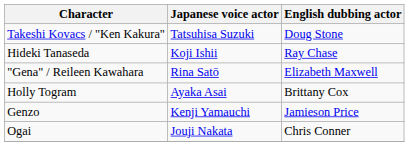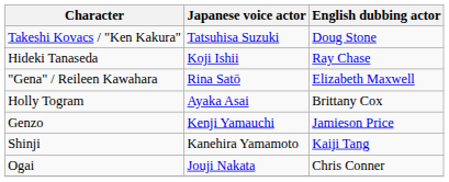 <table class="wikitable">
 <tr>
 <th>Character</th>
 <th>Japanese voice actor</th>
 <th>English dubbing actor</th>
 </tr>
 <tr>
 <td><a href='#'>Takeshi Kovacs</a> / "Ken Kakura"</td>
 <td><a href='#'>Tatsuhisa Suzuki</a></td>
 <td><a href='#'>Doug Stone</a></td>
 </tr>
 <tr>
 <td>Hideki Tanaseda</td>
 <td><a href='#'>Koji Ishii</a></td>
 <td><a href='#'>Ray Chase</a></td>
 </tr>
 <tr>
 <td>"Gena" / Reileen Kawahara</td>
 <td><a href='#'>Rina Satō</a></td>
 <td><a href='#'>Elizabeth Maxwell</a></td>
 </tr>
 <tr>
 <td>Holly Togram</td>
 <td><a href='#'>Ayaka Asai</a></td>
 <td>Brittany Cox</td>
 </tr>
 <tr>
 <td>Genzo</td>
 <td><a href='#'>Kenji Yamauchi</a></td>
 <td><a href='#'>Jamieson Price</a></td>
 </tr>
 <tr>
+<td>Shinji</td>
+<td>Kanehira Yamamoto</td>
+<td><a href='#'>Kaiji Tang</a></td>
+</tr>
+<tr>
 <td>Ogai</td>
 <td><a href='#'>Jouji Nakata</a></td>
 <td>Chris Conner</td>
 </tr>
 <tr>
 </tr>
 </table>
